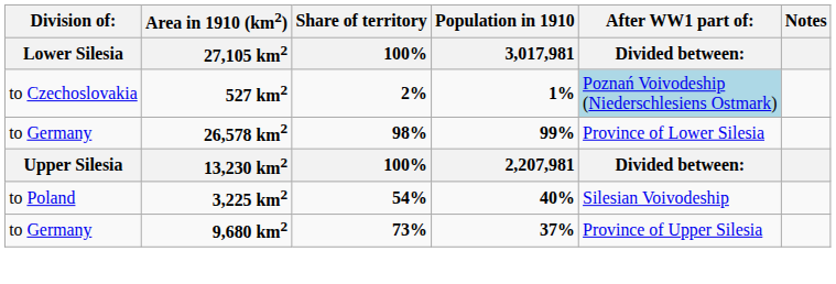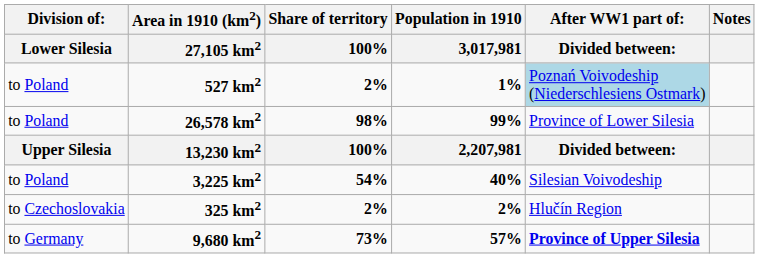 <table class="wikitable">
 <tr>
 <th>Division of:</th>
 <th>Area in 1910 (km<sup>2</sup>)</th>
 <th>Share of territory</th>
 <th>Population in 1910</th>
 <th>After WW1 part of:</th>
 <th>Notes</th>
 </tr>
 <tr>
 <th>Lower Silesia</th>
 <th style="text-align: right;">27,105 km<sup>2</sup></th>
 <th style="text-align: right;">100%</th>
 <th style="text-align: right;">3,017,981</th>
 <th>Divided between:</th>
 <th></th>
 </tr>
 <tr>
-<td>to <a href='#'>Czechoslovakia</a></td>
+<td>to <a href='#'>Poland</a></td>
 <td style="text-align: right;"><strong>527 km<sup>2</sup></strong></td>
 <td style="text-align: right;"><strong>2%</strong></td>
 <td style="text-align: right;"><strong>1%</strong></td>
 <td style="background: lightblue;"><a href='#'>Poznań Voivodeship</a><br>(<a href='#'>Niederschlesiens Ostmark</a>)</td>
 <td></td>
 </tr>
 <tr>
-<td>to <a href='#'>Germany</a></td>
+<td>to <a href='#'>Poland</a></td>
 <td style="text-align: right;"><strong>26,578 km<sup>2</sup></strong></td>
 <td style="text-align: right;"><strong>98%</strong></td>
 <td style="text-align: right;"><strong>99%</strong></td>
 <td><a href='#'>Province of Lower Silesia</a></td>
 <td></td>
 </tr>
 <tr>
 <th>Upper Silesia</th>
 <th style="text-align: right;">13,230 km<sup>2</sup></th>
 <th style="text-align: right;">100%</th>
 <th style="text-align: right;">2,207,981</th>
 <th>Divided between:</th>
 <th></th>
 </tr>
 <tr>
 <td>to <a href='#'>Poland</a></td>
 <td style="text-align: right;"><strong>3,225 km<sup>2</sup></strong></td>
 <td style="text-align: right;"><strong>54%</strong></td>
 <td style="text-align: right;"><strong>40%</strong></td>
 <td><a href='#'>Silesian Voivodeship</a></td>
 <td></td>
 </tr>
 <tr>
+<td>to <a href='#'>Czechoslovakia</a></td>
+<td style="text-align: right;"><strong>325 km<sup>2</sup></strong></td>
+<td style="text-align: right;"><strong>2%</strong></td>
+<td style="text-align: right;"><strong>2%</strong></td>
+<td><a href='#'>Hlučín Region</a></td>
+<td></td>
+</tr>
+<tr>
 <td>to <a href='#'>Germany</a></td>
 <td style="text-align: right;"><strong>9,680 km<sup>2</sup></strong></td>
 <td style="text-align: right;"><strong>73%</strong></td>
-<td style="text-align: right;"><strong>37%</strong></td>
-<td><a href='#'>Province of Upper Silesia</a></td>
+<td style="text-align: right;"><strong>57%</strong></td>
+<td><strong><a href='#'>Province of Upper Silesia</a></strong></td>
 <td></td>
 </tr>
 </table>
